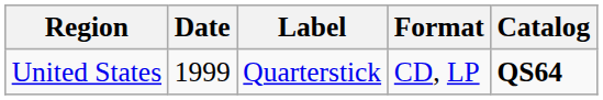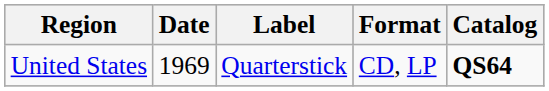 <table class="wikitable">
 <tr>
 <th>Region</th>
 <th>Date</th>
 <th>Label</th>
 <th>Format</th>
 <th>Catalog</th>
 </tr>
 <tr>
 <td><a href='#'>United States</a></td>
-<td>1999</td>
+<td>1969</td>
 <td><a href='#'>Quarterstick</a></td>
 <td><a href='#'>CD</a>, <a href='#'>LP</a></td>
 <td><strong>QS64</strong></td>
 </tr>
 </table>
